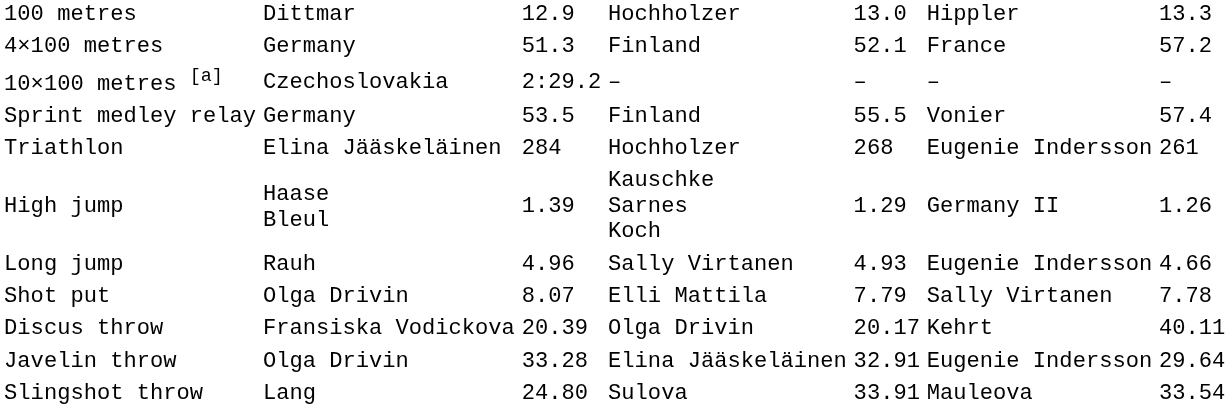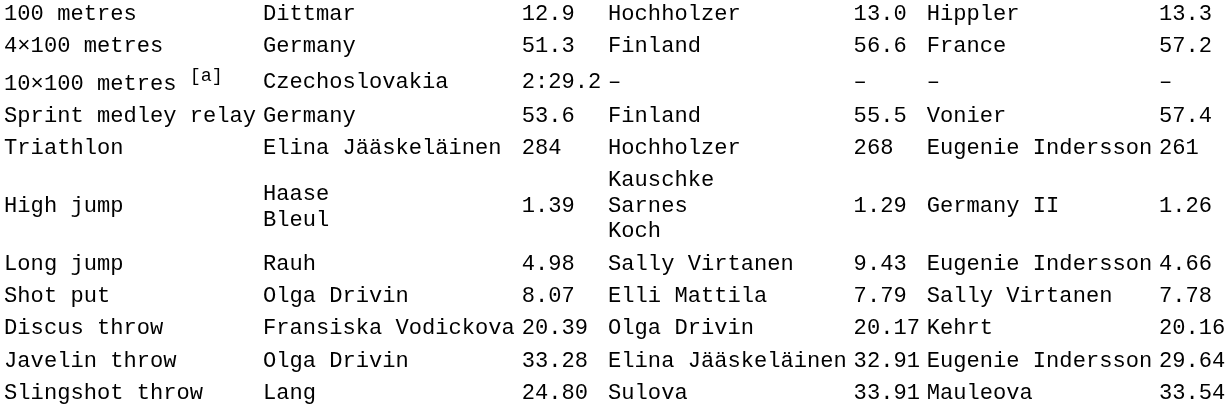 <table>
 <tr>
 <td>100 metres</td>
 <td> Dittmar</td>
 <td>12.9</td>
 <td> Hochholzer</td>
 <td>13.0</td>
 <td> Hippler</td>
 <td>13.3</td>
 </tr>
 <tr>
 <td>4×100 metres</td>
 <td> Germany</td>
 <td>51.3</td>
 <td> Finland</td>
-<td>52.1</td>
+<td>56.6</td>
 <td> France</td>
 <td>57.2</td>
 </tr>
 <tr>
 <td>10×100 metres <sup>[a]</sup></td>
 <td> Czechoslovakia</td>
 <td>2:29.2</td>
 <td>–</td>
 <td>–</td>
 <td>–</td>
 <td>–</td>
 </tr>
 <tr>
 <td>Sprint medley relay</td>
 <td> Germany</td>
-<td>53.5</td>
+<td>53.6</td>
 <td> Finland</td>
 <td>55.5</td>
 <td> Vonier</td>
 <td>57.4</td>
 </tr>
 <tr>
 <td>Triathlon</td>
 <td> Elina Jääskeläinen</td>
 <td>284</td>
 <td> Hochholzer</td>
 <td>268</td>
 <td> Eugenie Indersson</td>
 <td>261</td>
 </tr>
 <tr>
 <td>High jump</td>
 <td> Haase <br>  Bleul</td>
 <td>1.39</td>
 <td> Kauschke <br>  Sarnes <br>  Koch</td>
 <td>1.29</td>
 <td> Germany II</td>
 <td>1.26</td>
 </tr>
 <tr>
 <td>Long jump</td>
 <td> Rauh</td>
-<td>4.96</td>
+<td>4.98</td>
 <td> Sally Virtanen</td>
-<td>4.93</td>
+<td>9.43</td>
 <td> Eugenie Indersson</td>
 <td>4.66</td>
 </tr>
 <tr>
 <td>Shot put</td>
 <td> Olga Drivin</td>
 <td>8.07</td>
 <td> Elli Mattila</td>
 <td>7.79</td>
 <td> Sally Virtanen</td>
 <td>7.78</td>
 </tr>
 <tr>
 <td>Discus throw</td>
 <td> Fransiska Vodickova</td>
 <td>20.39</td>
 <td> Olga Drivin</td>
 <td>20.17</td>
 <td> Kehrt</td>
-<td>40.11</td>
+<td>20.16</td>
 </tr>
 <tr>
 <td>Javelin throw</td>
 <td> Olga Drivin</td>
 <td>33.28</td>
 <td> Elina Jääskeläinen</td>
 <td>32.91</td>
 <td> Eugenie Indersson</td>
 <td>29.64</td>
 </tr>
 <tr>
 <td>Slingshot throw</td>
 <td> Lang</td>
 <td>24.80</td>
 <td> Sulova</td>
 <td>33.91</td>
 <td> Mauleova</td>
 <td>33.54</td>
 </tr>
 </table>
